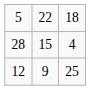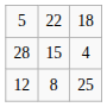 <table class="wikitable" style="margin-left:auto;margin-right:auto;text-align:center;width:6em;height:6em;table-layout:fixed;">
 <tr>
 <td>5</td>
 <td>22</td>
 <td>18</td>
 </tr>
 <tr>
 <td>28</td>
 <td>15</td>
 <td>4</td>
 </tr>
 <tr>
 <td>12</td>
-<td>9</td>
+<td>8</td>
 <td>25</td>
 </tr>
 </table>
